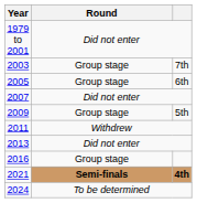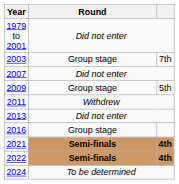 <table class="wikitable" style="text-align: center; font-size:90%">
 <tr>
 <th>Year</th>
 <th style="width:200px">Round</th>
 <th></th>
 </tr>
 <tr>
 <td><a href='#'>1979</a><br>to<br><a href='#'>2001</a></td>
 <td colspan="2"><em>Did not enter</em></td>
 </tr>
 <tr>
 <td><a href='#'>2003</a></td>
 <td>Group stage</td>
 <td>7th</td>
-</tr>
-<tr>
-<td><a href='#'>2005</a></td>
-<td>Group stage</td>
-<td>6th</td>
 </tr>
 <tr>
 <td><a href='#'>2007</a></td>
 <td colspan="2"><em>Did not enter</em></td>
 </tr>
 <tr>
 <td><a href='#'>2009</a></td>
 <td>Group stage</td>
 <td>5th</td>
 </tr>
 <tr>
 <td><a href='#'>2011</a></td>
 <td colspan="2"><em>Withdrew</em></td>
 </tr>
 <tr>
 <td><a href='#'>2013</a></td>
 <td colspan="2"><em>Did not enter</em></td>
 </tr>
 <tr>
 <td><a href='#'>2016</a></td>
 <td>Group stage</td>
 <td></td>
 </tr>
 <tr>
 <td><a href='#'>2021</a></td>
 <td bgcolor="cc9966"><strong>Semi-finals</strong></td>
 <td bgcolor="cc9966"><strong>4th</strong></td>
 </tr>
 <tr>
+<td><a href='#'>2022</a></td>
+<td bgcolor="cc9966"><strong>Semi-finals</strong></td>
+<td bgcolor="cc9966"><strong>4th</strong></td>
+</tr>
+<tr>
 <td><a href='#'>2024</a></td>
 <td colspan="2"><em>To be determined</em></td>
 </tr>
 </table>
